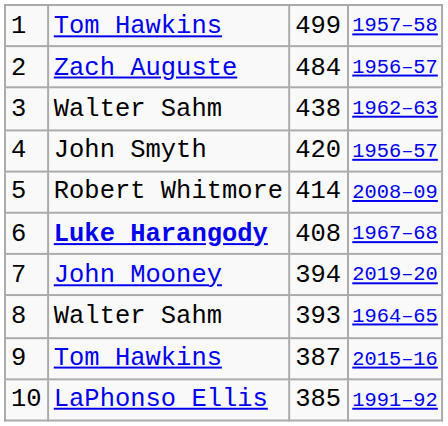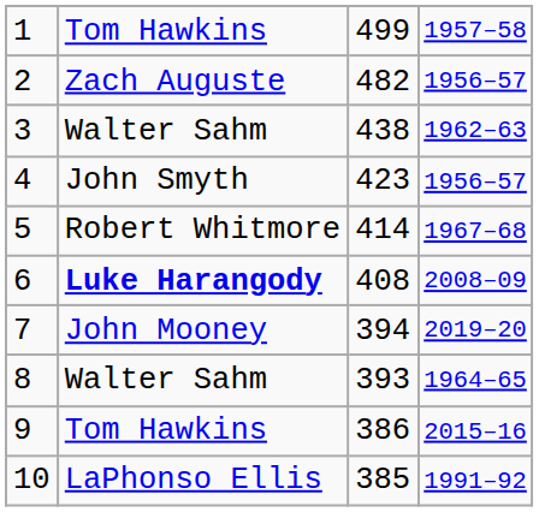 <table class="wikitable">
 <tr>
 </tr>
 <tr>
 <td>1</td>
 <td><a href='#'>Tom Hawkins</a></td>
 <td>499</td>
 <td style="font-size:80%;"><a href='#'>1957–58</a></td>
 </tr>
 <tr>
 <td>2</td>
 <td><a href='#'>Zach Auguste</a></td>
-<td>484</td>
+<td>482</td>
 <td style="font-size:80%;"><a href='#'>1956–57</a></td>
 </tr>
 <tr>
 <td>3</td>
 <td>Walter Sahm</td>
 <td>438</td>
 <td style="font-size:80%;"><a href='#'>1962–63</a></td>
 </tr>
 <tr>
 <td>4</td>
 <td>John Smyth</td>
-<td>420</td>
+<td>423</td>
 <td style="font-size:80%;"><a href='#'>1956–57</a></td>
 </tr>
 <tr>
 <td>5</td>
 <td>Robert Whitmore</td>
 <td>414</td>
-<td style="font-size:80%;"><a href='#'>2008–09</a></td>
+<td style="font-size:80%;"><a href='#'>1967–68</a></td>
 </tr>
 <tr>
 <td>6</td>
 <td><strong><a href='#'>Luke Harangody</a></strong></td>
 <td>408</td>
-<td style="font-size:80%;"><a href='#'>1967–68</a></td>
+<td style="font-size:80%;"><a href='#'>2008–09</a></td>
 </tr>
 <tr>
 <td>7</td>
 <td><a href='#'>John Mooney</a></td>
 <td>394</td>
 <td style="font-size:80%;"><a href='#'>2019–20</a></td>
 </tr>
 <tr>
 <td>8</td>
 <td>Walter Sahm</td>
 <td>393</td>
 <td style="font-size:80%;"><a href='#'>1964–65</a></td>
 </tr>
 <tr>
 <td>9</td>
 <td><a href='#'>Tom Hawkins</a></td>
-<td>387</td>
+<td>386</td>
 <td style="font-size:80%;"><a href='#'>2015–16</a></td>
 </tr>
 <tr>
 <td>10</td>
 <td><a href='#'>LaPhonso Ellis</a></td>
 <td>385</td>
 <td style="font-size:80%;"><a href='#'>1991–92</a></td>
 </tr>
 </table>
